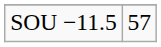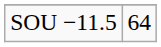 <table class="wikitable">
 <tr align="center">
 </tr>
 <tr align="center">
 <td>SOU −11.5</td>
-<td>57</td>
+<td>64</td>
 </tr>
 </table>
